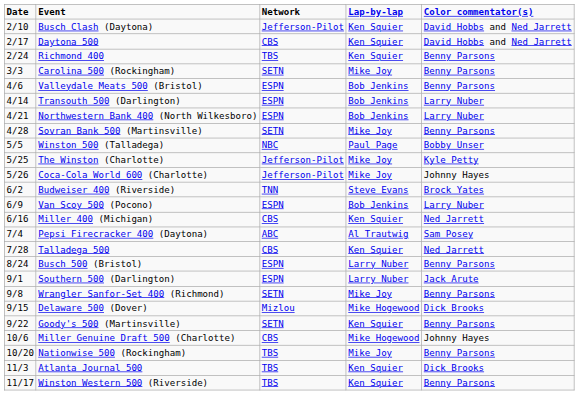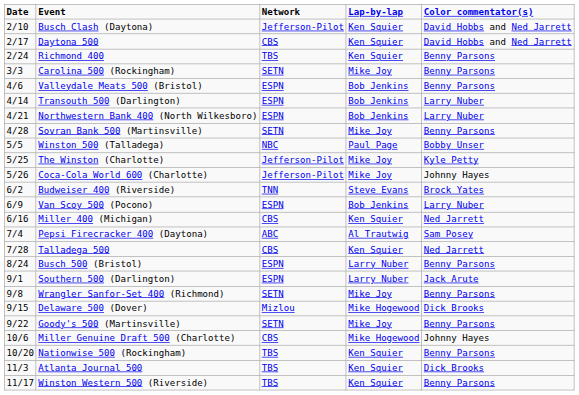 <table class=wikitable>
 <tr>
 <td><strong>Date</strong></td>
 <td><strong>Event</strong></td>
 <td><strong>Network</strong></td>
 <td><strong><a href='#'>Lap-by-lap</a></strong></td>
 <td><strong><a href='#'>Color commentator(s)</a></strong></td>
 </tr>
 <tr>
 <td>2/10</td>
 <td><a href='#'>Busch Clash</a> (Daytona)</td>
 <td><a href='#'>Jefferson-Pilot</a></td>
 <td><a href='#'>Ken Squier</a></td>
 <td><a href='#'>David Hobbs</a> and <a href='#'>Ned Jarrett</a></td>
 </tr>
 <tr>
 <td>2/17</td>
 <td><a href='#'>Daytona 500</a></td>
 <td><a href='#'>CBS</a></td>
 <td><a href='#'>Ken Squier</a></td>
 <td><a href='#'>David Hobbs</a> and <a href='#'>Ned Jarrett</a></td>
 </tr>
 <tr>
 <td>2/24</td>
 <td><a href='#'>Richmond 400</a></td>
 <td><a href='#'>TBS</a></td>
 <td><a href='#'>Ken Squier</a></td>
 <td><a href='#'>Benny Parsons</a></td>
 </tr>
 <tr>
 <td>3/3</td>
 <td><a href='#'>Carolina 500</a> (Rockingham)</td>
 <td><a href='#'>SETN</a></td>
 <td><a href='#'>Mike Joy</a></td>
 <td><a href='#'>Benny Parsons</a></td>
 </tr>
 <tr>
 <td>4/6</td>
 <td><a href='#'>Valleydale Meats 500</a> (Bristol)</td>
 <td><a href='#'>ESPN</a></td>
 <td><a href='#'>Bob Jenkins</a></td>
 <td><a href='#'>Benny Parsons</a></td>
 </tr>
 <tr>
 <td>4/14</td>
 <td><a href='#'>Transouth 500</a> (Darlington)</td>
 <td><a href='#'>ESPN</a></td>
 <td><a href='#'>Bob Jenkins</a></td>
 <td><a href='#'>Larry Nuber</a></td>
 </tr>
 <tr>
 <td>4/21</td>
 <td><a href='#'>Northwestern Bank 400</a> (North Wilkesboro)</td>
 <td><a href='#'>ESPN</a></td>
 <td><a href='#'>Bob Jenkins</a></td>
 <td><a href='#'>Larry Nuber</a></td>
 </tr>
 <tr>
 <td>4/28</td>
 <td><a href='#'>Sovran Bank 500</a> (Martinsville)</td>
 <td><a href='#'>SETN</a></td>
 <td><a href='#'>Mike Joy</a></td>
 <td><a href='#'>Benny Parsons</a></td>
 </tr>
 <tr>
 <td>5/5</td>
 <td><a href='#'>Winston 500</a> (Talladega)</td>
 <td><a href='#'>NBC</a></td>
 <td><a href='#'>Paul Page</a></td>
 <td><a href='#'>Bobby Unser</a></td>
 </tr>
 <tr>
 <td>5/25</td>
 <td><a href='#'>The Winston</a> (Charlotte)</td>
 <td><a href='#'>Jefferson-Pilot</a></td>
 <td><a href='#'>Mike Joy</a></td>
 <td><a href='#'>Kyle Petty</a></td>
 </tr>
 <tr>
 <td>5/26</td>
 <td><a href='#'>Coca-Cola World 600</a> (Charlotte)</td>
 <td><a href='#'>Jefferson-Pilot</a></td>
 <td><a href='#'>Mike Joy</a></td>
 <td>Johnny Hayes</td>
 </tr>
 <tr>
 <td>6/2</td>
 <td><a href='#'>Budweiser 400</a> (Riverside)</td>
 <td><a href='#'>TNN</a></td>
 <td><a href='#'>Steve Evans</a></td>
 <td><a href='#'>Brock Yates</a></td>
 </tr>
 <tr>
 <td>6/9</td>
 <td><a href='#'>Van Scoy 500</a> (Pocono)</td>
 <td><a href='#'>ESPN</a></td>
 <td><a href='#'>Bob Jenkins</a></td>
 <td><a href='#'>Larry Nuber</a></td>
 </tr>
 <tr>
 <td>6/16</td>
 <td><a href='#'>Miller 400</a> (Michigan)</td>
 <td><a href='#'>CBS</a></td>
 <td><a href='#'>Ken Squier</a></td>
 <td><a href='#'>Ned Jarrett</a></td>
 </tr>
 <tr>
 <td>7/4</td>
 <td><a href='#'>Pepsi Firecracker 400</a> (Daytona)</td>
 <td><a href='#'>ABC</a></td>
 <td><a href='#'>Al Trautwig</a></td>
 <td><a href='#'>Sam Posey</a></td>
 </tr>
 <tr>
 <td>7/28</td>
 <td><a href='#'>Talladega 500</a></td>
 <td><a href='#'>CBS</a></td>
 <td><a href='#'>Ken Squier</a></td>
 <td><a href='#'>Ned Jarrett</a></td>
 </tr>
 <tr>
 <td>8/24</td>
 <td><a href='#'>Busch 500</a> (Bristol)</td>
 <td><a href='#'>ESPN</a></td>
 <td><a href='#'>Larry Nuber</a></td>
 <td><a href='#'>Benny Parsons</a></td>
 </tr>
 <tr>
 <td>9/1</td>
 <td><a href='#'>Southern 500</a> (Darlington)</td>
 <td><a href='#'>ESPN</a></td>
 <td><a href='#'>Larry Nuber</a></td>
 <td><a href='#'>Jack Arute</a></td>
 </tr>
 <tr>
 <td>9/8</td>
 <td><a href='#'>Wrangler Sanfor-Set 400</a> (Richmond)</td>
 <td><a href='#'>SETN</a></td>
 <td><a href='#'>Mike Joy</a></td>
 <td><a href='#'>Benny Parsons</a></td>
 </tr>
 <tr>
 <td>9/15</td>
 <td><a href='#'>Delaware 500</a> (Dover)</td>
 <td><a href='#'>Mizlou</a></td>
 <td><a href='#'>Mike Hogewood</a></td>
 <td><a href='#'>Dick Brooks</a></td>
 </tr>
 <tr>
 <td>9/22</td>
 <td><a href='#'>Goody's 500</a> (Martinsville)</td>
 <td><a href='#'>SETN</a></td>
-<td><a href='#'>Ken Squier</a></td>
+<td><a href='#'>Mike Joy</a></td>
 <td><a href='#'>Benny Parsons</a></td>
 </tr>
 <tr>
 <td>10/6</td>
 <td><a href='#'>Miller Genuine Draft 500</a> (Charlotte)</td>
 <td><a href='#'>CBS</a></td>
 <td><a href='#'>Mike Hogewood</a></td>
 <td>Johnny Hayes</td>
 </tr>
 <tr>
 <td>10/20</td>
 <td><a href='#'>Nationwise 500</a> (Rockingham)</td>
 <td><a href='#'>TBS</a></td>
-<td><a href='#'>Mike Joy</a></td>
+<td><a href='#'>Ken Squier</a></td>
 <td><a href='#'>Benny Parsons</a></td>
 </tr>
 <tr>
 <td>11/3</td>
 <td><a href='#'>Atlanta Journal 500</a></td>
 <td><a href='#'>TBS</a></td>
 <td><a href='#'>Ken Squier</a></td>
 <td><a href='#'>Dick Brooks</a></td>
 </tr>
 <tr>
 <td>11/17</td>
 <td><a href='#'>Winston Western 500</a> (Riverside)</td>
 <td><a href='#'>TBS</a></td>
 <td><a href='#'>Ken Squier</a></td>
 <td><a href='#'>Benny Parsons</a></td>
 </tr>
 </table>
